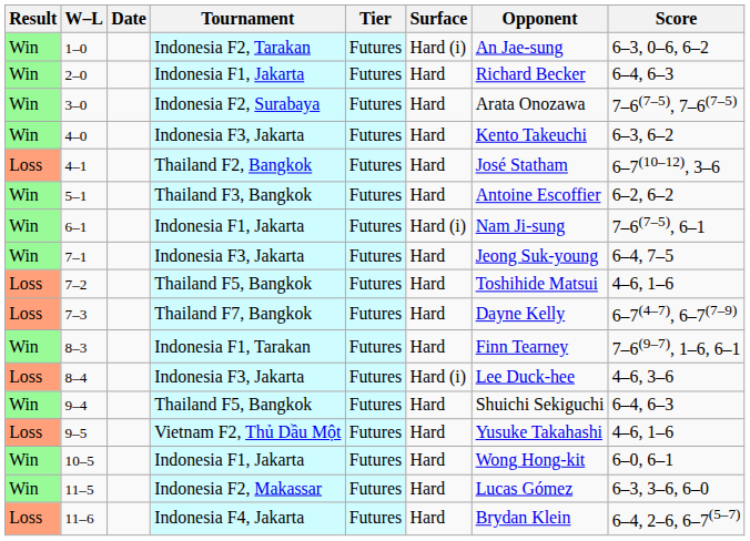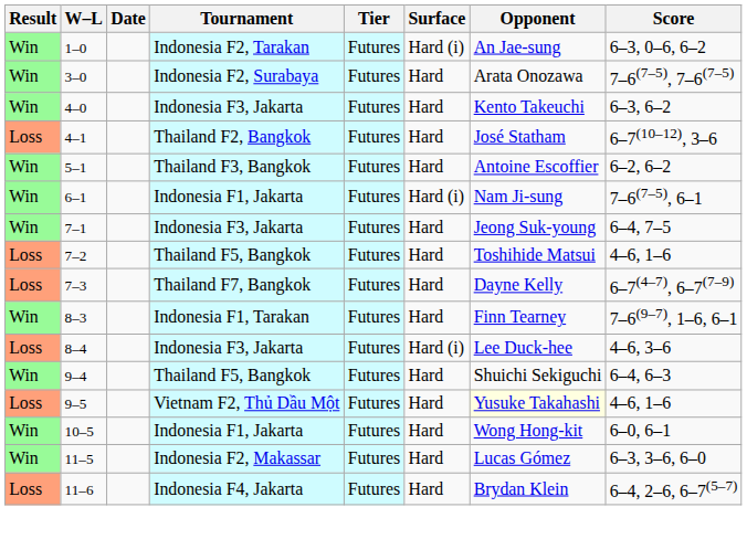 <table class="sortable wikitable">
 <tr>
 <th>Result</th>
 <th class="unsortable">W–L</th>
 <th>Date</th>
 <th>Tournament</th>
 <th>Tier</th>
 <th>Surface</th>
 <th>Opponent</th>
 <th class="unsortable">Score</th>
 </tr>
 <tr>
 <td bgcolor="#98fb98">Win</td>
 <td><small>1–0</small></td>
 <td></td>
 <td style="background:#cffcff;">Indonesia F2, <a href='#'>Tarakan</a></td>
 <td style="background:#cffcff;">Futures</td>
 <td>Hard (i)</td>
 <td> <a href='#'>An Jae-sung</a></td>
 <td>6–3, 0–6, 6–2</td>
-</tr>
-<tr>
-<td bgcolor="#98fb98">Win</td>
-<td><small>2–0</small></td>
-<td></td>
-<td style="background:#cffcff;">Indonesia F1, <a href='#'>Jakarta</a></td>
-<td style="background:#cffcff;">Futures</td>
-<td>Hard</td>
-<td> <a href='#'>Richard Becker</a></td>
-<td>6–4, 6–3</td>
 </tr>
 <tr>
 <td bgcolor="#98fb98">Win</td>
 <td><small>3–0</small></td>
 <td></td>
 <td style="background:#cffcff;">Indonesia F2, <a href='#'>Surabaya</a></td>
 <td style="background:#cffcff;">Futures</td>
 <td>Hard</td>
 <td> Arata Onozawa</td>
 <td>7–6<sup>(7–5)</sup>, 7–6<sup>(7–5)</sup></td>
 </tr>
 <tr>
 <td bgcolor="#98fb98">Win</td>
 <td><small>4–0</small></td>
 <td></td>
 <td style="background:#cffcff;">Indonesia F3, Jakarta</td>
 <td style="background:#cffcff;">Futures</td>
 <td>Hard</td>
 <td> <a href='#'>Kento Takeuchi</a></td>
 <td>6–3, 6–2</td>
 </tr>
 <tr>
 <td bgcolor="#ffa07a">Loss</td>
 <td><small>4–1</small></td>
 <td></td>
 <td style="background:#cffcff;">Thailand F2, <a href='#'>Bangkok</a></td>
 <td style="background:#cffcff;">Futures</td>
 <td>Hard</td>
 <td> <a href='#'>José Statham</a></td>
 <td>6–7<sup>(10–12)</sup>, 3–6</td>
 </tr>
 <tr>
 <td bgcolor="#98fb98">Win</td>
 <td><small>5–1</small></td>
 <td></td>
 <td style="background:#cffcff;">Thailand F3, Bangkok</td>
 <td style="background:#cffcff;">Futures</td>
 <td>Hard</td>
 <td> <a href='#'>Antoine Escoffier</a></td>
 <td>6–2, 6–2</td>
 </tr>
 <tr>
 <td bgcolor="#98fb98">Win</td>
 <td><small>6–1</small></td>
 <td></td>
 <td style="background:#cffcff;">Indonesia F1, Jakarta</td>
 <td style="background:#cffcff;">Futures</td>
 <td>Hard (i)</td>
 <td> <a href='#'>Nam Ji-sung</a></td>
 <td>7–6<sup>(7–5)</sup>, 6–1</td>
 </tr>
 <tr>
 <td bgcolor="#98fb98">Win</td>
 <td><small>7–1</small></td>
 <td></td>
 <td style="background:#cffcff;">Indonesia F3, Jakarta</td>
 <td style="background:#cffcff;">Futures</td>
 <td>Hard</td>
 <td> <a href='#'>Jeong Suk-young</a></td>
 <td>6–4, 7–5</td>
 </tr>
 <tr>
 <td bgcolor="#ffa07a">Loss</td>
 <td><small>7–2</small></td>
 <td></td>
 <td style="background:#cffcff;">Thailand F5, Bangkok</td>
 <td style="background:#cffcff;">Futures</td>
 <td>Hard</td>
 <td> <a href='#'>Toshihide Matsui</a></td>
 <td>4–6, 1–6</td>
 </tr>
 <tr>
 <td bgcolor="#ffa07a">Loss</td>
 <td><small>7–3</small></td>
 <td></td>
 <td style="background:#cffcff;">Thailand F7, Bangkok</td>
 <td style="background:#cffcff;">Futures</td>
 <td>Hard</td>
 <td> <a href='#'>Dayne Kelly</a></td>
 <td>6–7<sup>(4–7)</sup>, 6–7<sup>(7–9)</sup></td>
 </tr>
 <tr>
 <td bgcolor="#98fb98">Win</td>
 <td><small>8–3</small></td>
 <td></td>
 <td style="background:#cffcff;">Indonesia F1, Tarakan</td>
 <td style="background:#cffcff;">Futures</td>
 <td>Hard</td>
 <td> <a href='#'>Finn Tearney</a></td>
 <td>7–6<sup>(9–7)</sup>, 1–6, 6–1</td>
 </tr>
 <tr>
 <td bgcolor="#ffa07a">Loss</td>
 <td><small>8–4</small></td>
 <td></td>
 <td style="background:#cffcff;">Indonesia F3, Jakarta</td>
 <td style="background:#cffcff;">Futures</td>
 <td>Hard (i)</td>
 <td> <a href='#'>Lee Duck-hee</a></td>
 <td>4–6, 3–6</td>
 </tr>
 <tr>
 <td bgcolor="#98fb98">Win</td>
 <td><small>9–4</small></td>
 <td></td>
 <td style="background:#cffcff;">Thailand F5, Bangkok</td>
 <td style="background:#cffcff;">Futures</td>
 <td>Hard</td>
 <td> Shuichi Sekiguchi</td>
 <td>6–4, 6–3</td>
 </tr>
 <tr>
 <td bgcolor="#ffa07a">Loss</td>
 <td><small>9–5</small></td>
 <td></td>
 <td style="background:#cffcff;">Vietnam F2, <a href='#'>Thủ Dầu Một</a></td>
 <td style="background:#cffcff;">Futures</td>
 <td>Hard</td>
-<td> <a href='#'>Yusuke Takahashi</a></td>
+<td style="background: lightyellow;"> <a href='#'>Yusuke Takahashi</a></td>
 <td>4–6, 1–6</td>
 </tr>
 <tr>
 <td bgcolor="#98fb98">Win</td>
 <td><small>10–5</small></td>
 <td></td>
 <td style="background:#cffcff;">Indonesia F1, Jakarta</td>
 <td style="background:#cffcff;">Futures</td>
 <td>Hard</td>
 <td> <a href='#'>Wong Hong-kit</a></td>
 <td>6–0, 6–1</td>
 </tr>
 <tr>
 <td bgcolor="#98fb98">Win</td>
 <td><small>11–5</small></td>
 <td></td>
 <td style="background:#cffcff;">Indonesia F2, <a href='#'>Makassar</a></td>
 <td style="background:#cffcff;">Futures</td>
 <td>Hard</td>
 <td> <a href='#'>Lucas Gómez</a></td>
 <td>6–3, 3–6, 6–0</td>
 </tr>
 <tr>
 <td bgcolor="#ffa07a">Loss</td>
 <td><small>11–6</small></td>
 <td></td>
 <td style="background:#cffcff;">Indonesia F4, Jakarta</td>
 <td style="background:#cffcff;">Futures</td>
 <td>Hard</td>
 <td> <a href='#'>Brydan Klein</a></td>
 <td>6–4, 2–6, 6–7<sup>(5–7)</sup></td>
 </tr>
 </table>
